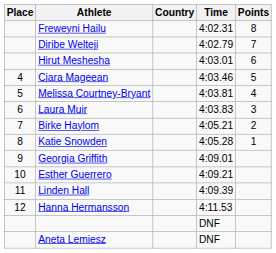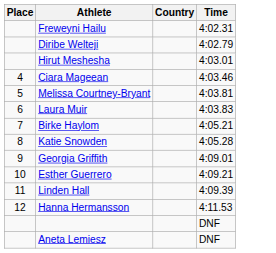 <table class="wikitable">
 <tr>
 <th>Place</th>
 <th>Athlete</th>
 <th>Country</th>
 <th>Time</th>
-<th>Points</th>
 </tr>
 <tr>
 <td align=center></td>
 <td><a href='#'>Freweyni Hailu</a></td>
 <td></td>
 <td>4:02.31</td>
-<td align=center>8</td>
 </tr>
 <tr>
 <td align=center></td>
 <td><a href='#'>Diribe Welteji</a></td>
 <td></td>
 <td>4:02.79</td>
-<td align=center>7</td>
 </tr>
 <tr>
 <td align=center></td>
 <td><a href='#'>Hirut Meshesha</a></td>
 <td></td>
 <td>4:03.01</td>
-<td align=center>6</td>
 </tr>
 <tr>
 <td align=center>4</td>
 <td><a href='#'>Ciara Mageean</a></td>
 <td></td>
 <td>4:03.46</td>
-<td align=center>5</td>
 </tr>
 <tr>
 <td align=center>5</td>
 <td><a href='#'>Melissa Courtney-Bryant</a></td>
 <td></td>
 <td>4:03.81</td>
-<td align=center>4</td>
 </tr>
 <tr>
 <td align=center>6</td>
 <td><a href='#'>Laura Muir</a></td>
 <td></td>
 <td>4:03.83</td>
-<td align=center>3</td>
 </tr>
 <tr>
 <td align=center>7</td>
 <td><a href='#'>Birke Haylom</a></td>
 <td></td>
 <td>4:05.21</td>
-<td align=center>2</td>
 </tr>
 <tr>
 <td align=center>8</td>
 <td><a href='#'>Katie Snowden</a></td>
 <td></td>
 <td>4:05.28</td>
-<td align=center>1</td>
 </tr>
 <tr>
 <td align=center>9</td>
 <td><a href='#'>Georgia Griffith</a></td>
 <td></td>
 <td>4:09.01</td>
-<td align=center></td>
 </tr>
 <tr>
 <td align=center>10</td>
 <td><a href='#'>Esther Guerrero</a></td>
 <td></td>
 <td>4:09.21</td>
-<td align=center></td>
 </tr>
 <tr>
 <td align=center>11</td>
 <td><a href='#'>Linden Hall</a></td>
 <td></td>
 <td>4:09.39</td>
-<td align=center></td>
 </tr>
 <tr>
 <td align=center>12</td>
 <td><a href='#'>Hanna Hermansson</a></td>
 <td></td>
 <td>4:11.53</td>
-<td align=center></td>
 </tr>
 <tr>
 <td align=center></td>
 <td></td>
 <td></td>
 <td>DNF</td>
-<td align=center></td>
 </tr>
 <tr>
 <td align=center></td>
 <td><a href='#'>Aneta Lemiesz</a></td>
 <td></td>
 <td>DNF</td>
-<td align=center></td>
 </tr>
 </table>
